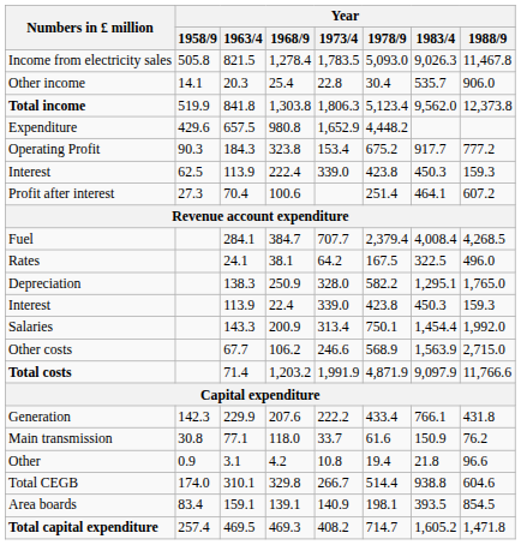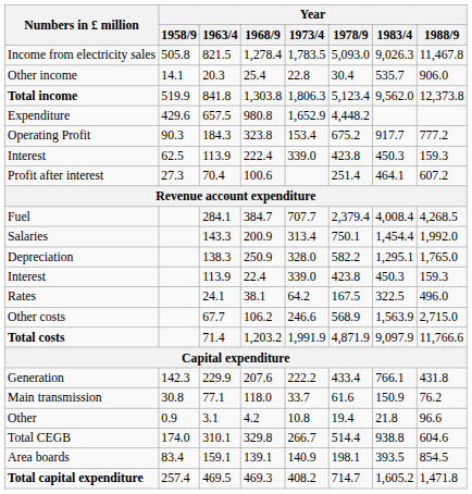 <table class="wikitable">
 <tr>
 <th rowspan="2">Numbers in £ million</th>
 <th colspan="7">Year</th>
 </tr>
 <tr>
 <th>1958/9</th>
 <th>1963/4</th>
 <th>1968/9</th>
 <th>1973/4</th>
 <th>1978/9</th>
 <th>1983/4</th>
 <th>1988/9</th>
 </tr>
 <tr>
 <td>Income from electricity sales</td>
 <td>505.8</td>
 <td>821.5</td>
 <td>1,278.4</td>
 <td>1,783.5</td>
 <td>5,093.0</td>
 <td>9,026.3</td>
 <td>11,467.8</td>
 </tr>
 <tr>
 <td>Other income</td>
 <td>14.1</td>
 <td>20.3</td>
 <td>25.4</td>
 <td>22.8</td>
 <td>30.4</td>
 <td>535.7</td>
 <td>906.0</td>
 </tr>
 <tr>
 <td><strong>Total income</strong></td>
 <td>519.9</td>
 <td>841.8</td>
 <td>1,303.8</td>
 <td>1,806.3</td>
 <td>5,123.4</td>
 <td>9,562.0</td>
 <td>12,373.8</td>
 </tr>
 <tr>
 <td>Expenditure</td>
 <td>429.6</td>
 <td>657.5</td>
 <td>980.8</td>
 <td>1,652.9</td>
 <td>4,448.2</td>
 <td></td>
 <td></td>
 </tr>
 <tr>
 <td>Operating Profit</td>
 <td>90.3</td>
 <td>184.3</td>
 <td>323.8</td>
 <td>153.4</td>
 <td>675.2</td>
 <td>917.7</td>
 <td>777.2</td>
 </tr>
 <tr>
 <td>Interest</td>
 <td>62.5</td>
 <td>113.9</td>
 <td>222.4</td>
 <td>339.0</td>
 <td>423.8</td>
 <td>450.3</td>
 <td>159.3</td>
 </tr>
 <tr>
 <td>Profit after interest</td>
 <td>27.3</td>
 <td>70.4</td>
 <td>100.6</td>
 <td></td>
 <td>251.4</td>
 <td>464.1</td>
 <td>607.2</td>
 </tr>
 <tr>
 <th colspan="8">Revenue account expenditure</th>
 </tr>
 <tr>
 <td>Fuel</td>
 <td></td>
 <td>284.1</td>
 <td>384.7</td>
 <td>707.7</td>
 <td>2,379.4</td>
 <td>4,008.4</td>
 <td>4,268.5</td>
 </tr>
 <tr>
-<td>Rates</td>
+<td>Salaries</td>
 <td></td>
-<td>24.1</td>
-<td>38.1</td>
-<td>64.2</td>
-<td>167.5</td>
-<td>322.5</td>
-<td>496.0</td>
+<td>143.3</td>
+<td>200.9</td>
+<td>313.4</td>
+<td>750.1</td>
+<td>1,454.4</td>
+<td>1,992.0</td>
 </tr>
 <tr>
 <td>Depreciation</td>
 <td></td>
 <td>138.3</td>
 <td>250.9</td>
 <td>328.0</td>
 <td>582.2</td>
 <td>1,295.1</td>
 <td>1,765.0</td>
 </tr>
 <tr>
 <td>Interest</td>
 <td></td>
 <td>113.9</td>
 <td>22.4</td>
 <td>339.0</td>
 <td>423.8</td>
 <td>450.3</td>
 <td>159.3</td>
 </tr>
 <tr>
-<td>Salaries</td>
+<td>Rates</td>
 <td></td>
-<td>143.3</td>
-<td>200.9</td>
-<td>313.4</td>
-<td>750.1</td>
-<td>1,454.4</td>
-<td>1,992.0</td>
+<td>24.1</td>
+<td>38.1</td>
+<td>64.2</td>
+<td>167.5</td>
+<td>322.5</td>
+<td>496.0</td>
 </tr>
 <tr>
 <td>Other costs</td>
 <td></td>
 <td>67.7</td>
 <td>106.2</td>
 <td>246.6</td>
 <td>568.9</td>
 <td>1,563.9</td>
 <td>2,715.0</td>
 </tr>
 <tr>
 <td><strong>Total costs</strong></td>
 <td></td>
 <td>71.4</td>
 <td>1,203.2</td>
 <td>1,991.9</td>
 <td>4,871.9</td>
 <td>9,097.9</td>
 <td>11,766.6</td>
 </tr>
 <tr>
 <th colspan="8">Capital expenditure</th>
 </tr>
 <tr>
 <td>Generation</td>
 <td>142.3</td>
 <td>229.9</td>
 <td>207.6</td>
 <td>222.2</td>
 <td>433.4</td>
 <td>766.1</td>
 <td>431.8</td>
 </tr>
 <tr>
 <td>Main transmission</td>
 <td>30.8</td>
 <td>77.1</td>
 <td>118.0</td>
 <td>33.7</td>
 <td>61.6</td>
 <td>150.9</td>
 <td>76.2</td>
 </tr>
 <tr>
 <td>Other</td>
 <td>0.9</td>
 <td>3.1</td>
 <td>4.2</td>
 <td>10.8</td>
 <td>19.4</td>
 <td>21.8</td>
 <td>96.6</td>
 </tr>
 <tr>
 <td>Total CEGB</td>
 <td>174.0</td>
 <td>310.1</td>
 <td>329.8</td>
 <td>266.7</td>
 <td>514.4</td>
 <td>938.8</td>
 <td>604.6</td>
 </tr>
 <tr>
 <td>Area boards</td>
 <td>83.4</td>
 <td>159.1</td>
 <td>139.1</td>
 <td>140.9</td>
 <td>198.1</td>
 <td>393.5</td>
 <td>854.5</td>
 </tr>
 <tr>
 <td><strong>Total capital expenditure</strong></td>
 <td>257.4</td>
 <td>469.5</td>
 <td>469.3</td>
 <td>408.2</td>
 <td>714.7</td>
 <td>1,605.2</td>
 <td>1,471.8</td>
 </tr>
 </table>
